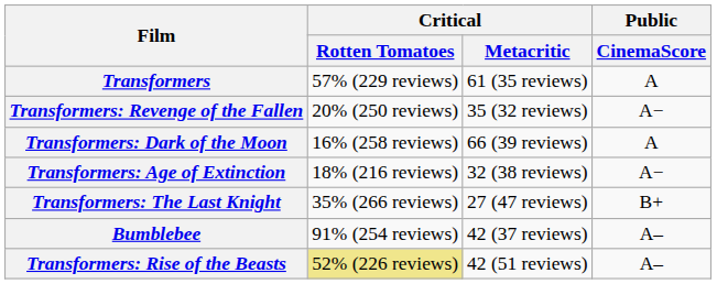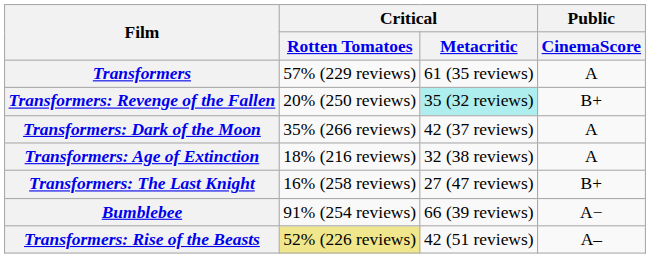 <table class="wikitable plainrowheaders" style="text-align:center;">
 <tr>
 <th scope="col" rowspan="2">Film</th>
 <th scope="col" colspan="2">Critical</th>
 <th colspan="2" scope="col">Public</th>
 </tr>
 <tr>
 <th scope="col"><a href='#'>Rotten Tomatoes</a></th>
 <th scope="col"><a href='#'>Metacritic</a></th>
 <th scope="col"><a href='#'>CinemaScore</a></th>
 </tr>
 <tr>
 <th scope="row"><em><a href='#'>Transformers</a></em></th>
 <td>57% (229 reviews)</td>
 <td>61 (35 reviews)</td>
 <td>A</td>
 </tr>
 <tr>
 <th scope="row"><em><a href='#'>Transformers: Revenge of the Fallen</a></em></th>
 <td>20% (250 reviews)</td>
-<td>35 (32 reviews)</td>
-<td>A−</td>
+<td style="background: paleturquoise;">35 (32 reviews)</td>
+<td>B+</td>
 </tr>
 <tr>
 <th scope="row"><em><a href='#'>Transformers: Dark of the Moon</a></em></th>
-<td>16% (258 reviews)</td>
-<td>66 (39 reviews)</td>
+<td>35% (266 reviews)</td>
+<td>42 (37 reviews)</td>
 <td>A</td>
 </tr>
 <tr>
 <th scope="row"><em><a href='#'>Transformers: Age of Extinction</a></em></th>
 <td>18% (216 reviews)</td>
 <td>32 (38 reviews)</td>
-<td>A−</td>
+<td>A</td>
 </tr>
 <tr>
 <th scope="row"><em><a href='#'>Transformers: The Last Knight</a></em></th>
-<td>35% (266 reviews)</td>
+<td>16% (258 reviews)</td>
 <td>27 (47 reviews)</td>
 <td>B+</td>
 </tr>
 <tr>
 <th scope="row"><em><a href='#'>Bumblebee</a></em></th>
 <td>91% (254 reviews)</td>
-<td>42 (37 reviews)</td>
-<td>A–</td>
+<td>66 (39 reviews)</td>
+<td>A−</td>
 </tr>
 <tr>
 <th scope="row"><em><a href='#'>Transformers: Rise of the Beasts</a></em></th>
 <td style="background: khaki;">52% (226 reviews)</td>
 <td>42 (51 reviews)</td>
 <td>A–</td>
 </tr>
 </table>
